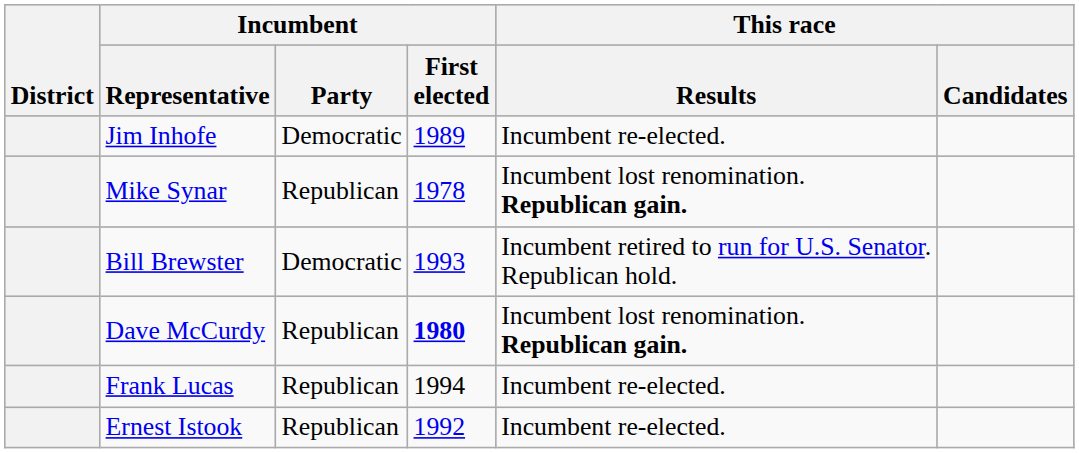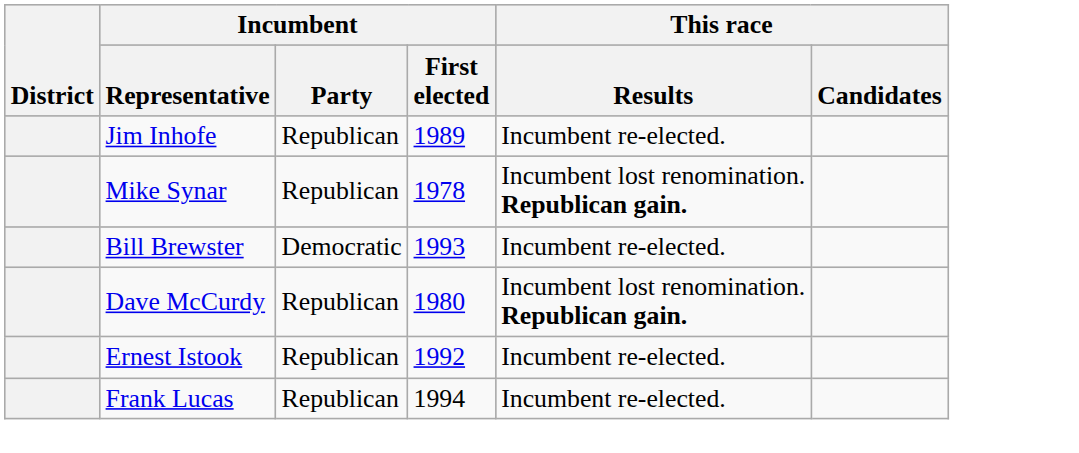 <table class=wikitable>
 <tr valign=bottom>
 <th rowspan=2>District</th>
 <th colspan=3>Incumbent</th>
 <th colspan=2>This race</th>
 </tr>
 <tr valign=bottom>
 <th>Representative</th>
 <th>Party</th>
 <th>First<br>elected</th>
 <th>Results</th>
 <th>Candidates</th>
 </tr>
 <tr>
 <th></th>
 <td><a href='#'>Jim Inhofe</a></td>
-<td>Democratic</td>
+<td>Republican</td>
 <td><a href='#'>1989</a></td>
 <td>Incumbent re-elected.</td>
 <td nowrap></td>
 </tr>
 <tr>
 <th></th>
 <td><a href='#'>Mike Synar</a></td>
 <td>Republican</td>
 <td><a href='#'>1978</a></td>
 <td>Incumbent lost renomination.<br><strong>Republican gain.</strong></td>
 <td nowrap></td>
 </tr>
 <tr>
 <th></th>
 <td><a href='#'>Bill Brewster</a></td>
 <td>Democratic</td>
 <td><a href='#'>1993</a></td>
-<td>Incumbent retired to <a href='#'>run for U.S. Senator</a>.<br>Republican hold.</td>
+<td>Incumbent re-elected.</td>
 <td nowrap></td>
 </tr>
 <tr>
 <th></th>
 <td><a href='#'>Dave McCurdy</a></td>
 <td>Republican</td>
-<td><strong><a href='#'>1980</a></strong></td>
+<td><a href='#'>1980</a></td>
 <td>Incumbent lost renomination.<br><strong>Republican gain.</strong></td>
+<td nowrap></td>
+</tr>
+<tr>
+<th></th>
+<td><a href='#'>Ernest Istook</a></td>
+<td>Republican</td>
+<td><a href='#'>1992</a></td>
+<td>Incumbent re-elected.</td>
 <td nowrap></td>
 </tr>
 <tr>
 <th></th>
 <td><a href='#'>Frank Lucas</a></td>
 <td>Republican</td>
 <td>1994</td>
 <td>Incumbent re-elected.</td>
 <td nowrap></td>
 </tr>
-<tr>
-<th></th>
-<td><a href='#'>Ernest Istook</a></td>
-<td>Republican</td>
-<td><a href='#'>1992</a></td>
-<td>Incumbent re-elected.</td>
-<td nowrap></td>
-</tr>
 </table>
